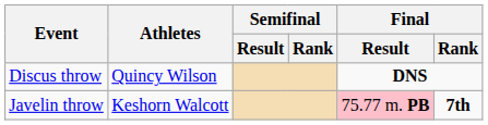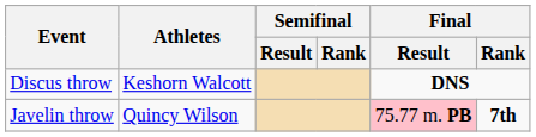 <table class="wikitable" border="1" style="font-size:90%">
 <tr>
 <th rowspan=2>Event</th>
 <th rowspan=2>Athletes</th>
 <th colspan=2>Semifinal</th>
 <th colspan=2>Final</th>
 </tr>
 <tr>
 <th>Result</th>
 <th>Rank</th>
 <th>Result</th>
 <th>Rank</th>
 </tr>
 <tr>
 <td><a href='#'>Discus throw</a></td>
-<td><a href='#'>Quincy Wilson</a></td>
+<td><a href='#'>Keshorn Walcott</a></td>
 <td colspan=2 bgcolor=wheat></td>
 <td align=center colspan=2><strong>DNS</strong></td>
 </tr>
 <tr>
 <td><a href='#'>Javelin throw</a></td>
-<td><a href='#'>Keshorn Walcott</a></td>
+<td><a href='#'>Quincy Wilson</a></td>
 <td colspan=2 bgcolor=wheat></td>
 <td align=center style="background: pink;">75.77 m. <strong>PB</strong></td>
 <td align=center><strong>7th</strong></td>
 </tr>
 </table>
